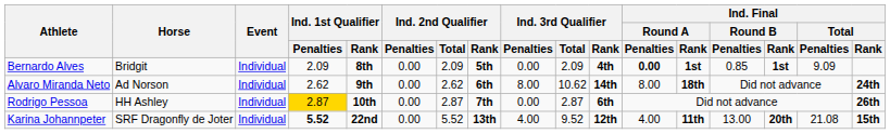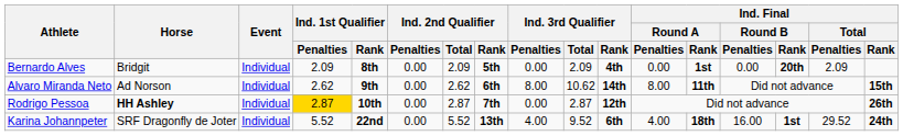 <table class="wikitable" style="font-size:90%">
 <tr>
 <th rowspan=3>Athlete</th>
 <th rowspan=3>Horse</th>
 <th rowspan=3>Event</th>
 <th colspan=2 rowspan=2>Ind. 1st Qualifier</th>
 <th colspan=3 rowspan=2>Ind. 2nd Qualifier</th>
 <th colspan=3 rowspan=2>Ind. 3rd Qualifier</th>
 <th colspan=6>Ind. Final</th>
 </tr>
 <tr>
 <th colspan=2>Round A</th>
 <th colspan=2>Round B</th>
 <th colspan=2>Total</th>
 </tr>
 <tr>
 <th>Penalties</th>
 <th>Rank</th>
 <th>Penalties</th>
 <th>Total</th>
 <th>Rank</th>
 <th>Penalties</th>
 <th>Total</th>
 <th>Rank</th>
 <th>Penalties</th>
 <th>Rank</th>
 <th>Penalties</th>
 <th>Rank</th>
 <th>Penalties</th>
 <th>Rank</th>
 </tr>
 <tr>
 <td><a href='#'>Bernardo Alves</a></td>
 <td>Bridgit</td>
 <td><a href='#'>Individual</a></td>
 <td align=center>2.09</td>
 <td align=center><strong>8th</strong></td>
 <td align=center>0.00</td>
 <td align=center>2.09</td>
 <td align=center><strong>5th</strong></td>
 <td align=center>0.00</td>
 <td align=center>2.09</td>
 <td align=center><strong>4th</strong></td>
-<td align=center><strong>0.00</strong></td>
+<td align=center>0.00</td>
 <td align=center><strong>1st</strong></td>
-<td align=center>0.85</td>
-<td align=center><strong>1st</strong></td>
-<td align=center>9.09</td>
+<td align=center>0.00</td>
+<td align=center><strong>20th</strong></td>
+<td align=center>2.09</td>
 <td align=center></td>
 </tr>
 <tr>
 <td><a href='#'>Alvaro Miranda Neto</a></td>
 <td>Ad Norson</td>
 <td><a href='#'>Individual</a></td>
 <td align=center>2.62</td>
 <td align=center><strong>9th</strong></td>
 <td align=center>0.00</td>
 <td align=center>2.62</td>
 <td align=center><strong>6th</strong></td>
 <td align=center>8.00</td>
 <td align=center>10.62</td>
 <td align=center><strong>14th</strong></td>
 <td align=center>8.00</td>
-<td align=center><strong>18th</strong></td>
+<td align=center><strong>11th</strong></td>
 <td align=center colspan="3">Did not advance</td>
-<td align=center><strong>24th</strong></td>
+<td align=center><strong>15th</strong></td>
 </tr>
 <tr>
 <td><a href='#'>Rodrigo Pessoa</a></td>
-<td>HH Ashley</td>
+<td><strong>HH Ashley</strong></td>
 <td><a href='#'>Individual</a></td>
 <td align=center style="background: gold;">2.87</td>
 <td align=center><strong>10th</strong></td>
 <td align=center>0.00</td>
 <td align=center>2.87</td>
 <td align=center><strong>7th</strong></td>
 <td align=center>0.00</td>
 <td align=center>2.87</td>
-<td align=center><strong>6th</strong></td>
+<td align=center><strong>12th</strong></td>
 <td align=center colspan="5">Did not advance</td>
 <td align=center><strong>26th</strong></td>
 </tr>
 <tr>
 <td><a href='#'>Karina Johannpeter</a></td>
 <td>SRF Dragonfly de Joter</td>
 <td><a href='#'>Individual</a></td>
-<td align=center><strong>5.52</strong></td>
+<td align=center>5.52</td>
 <td align=center><strong>22nd</strong></td>
 <td align=center>0.00</td>
 <td align=center>5.52</td>
 <td align=center><strong>13th</strong></td>
 <td align=center>4.00</td>
 <td align=center>9.52</td>
-<td align=center><strong>12th</strong></td>
+<td align=center><strong>6th</strong></td>
 <td align=center>4.00</td>
-<td align=center><strong>11th</strong></td>
-<td align=center>13.00</td>
-<td align=center><strong>20th</strong></td>
-<td align=center>21.08</td>
-<td align=center><strong>15th</strong></td>
+<td align=center><strong>18th</strong></td>
+<td align=center>16.00</td>
+<td align=center><strong>1st</strong></td>
+<td align=center>29.52</td>
+<td align=center><strong>24th</strong></td>
 </tr>
 </table>
